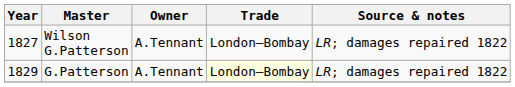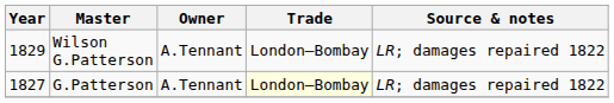 <table class=" wikitable">
 <tr>
 <th>Year</th>
 <th>Master</th>
 <th>Owner</th>
 <th>Trade</th>
 <th>Source & notes</th>
 </tr>
 <tr>
-<td>1827</td>
+<td>1829</td>
 <td>Wilson<br>G.Patterson</td>
 <td>A.Tennant</td>
 <td>London–Bombay</td>
 <td><em>LR</em>; damages repaired 1822</td>
 </tr>
 <tr>
-<td>1829</td>
+<td>1827</td>
 <td>G.Patterson</td>
 <td>A.Tennant</td>
 <td style="background: lightyellow;">London–Bombay</td>
 <td><em>LR</em>; damages repaired 1822</td>
 </tr>
 <tr>
 </tr>
 </table>
